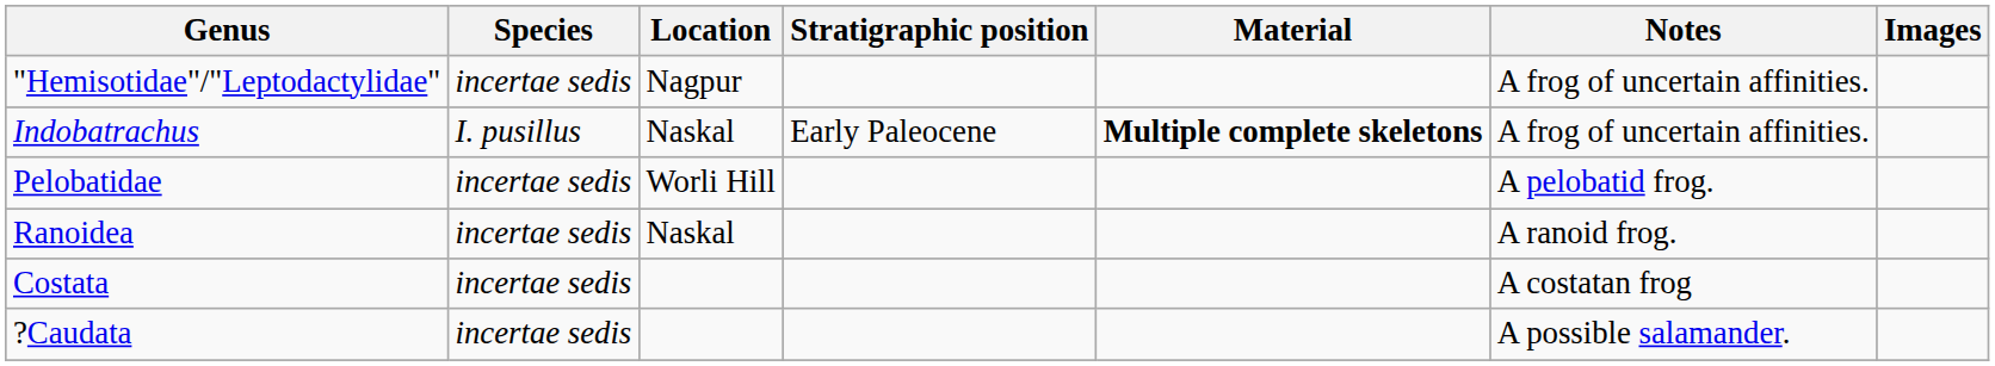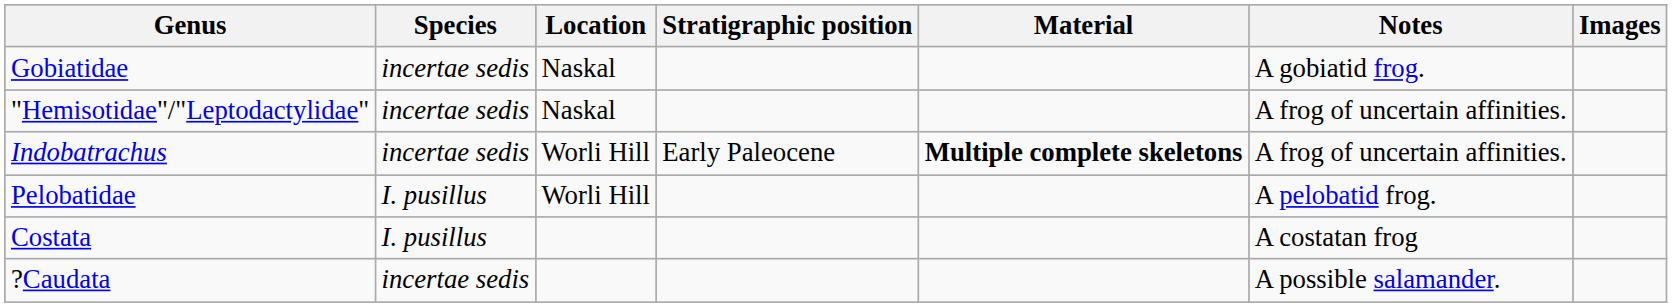 <table class="wikitable" align="center">
 <tr>
 <th>Genus</th>
 <th>Species</th>
 <th>Location</th>
 <th>Stratigraphic position</th>
 <th>Material</th>
 <th>Notes</th>
 <th>Images</th>
 </tr>
 <tr>
+<td><a href='#'>Gobiatidae</a></td>
+<td><em>incertae sedis</em></td>
+<td>Naskal</td>
+<td></td>
+<td></td>
+<td>A gobiatid <a href='#'>frog</a>.</td>
+<td></td>
+</tr>
+<tr>
 <td>"<a href='#'>Hemisotidae</a>"/"<a href='#'>Leptodactylidae</a>"</td>
 <td><em>incertae sedis</em></td>
-<td>Nagpur</td>
+<td>Naskal</td>
 <td></td>
 <td></td>
 <td>A frog of uncertain affinities.</td>
 <td></td>
 </tr>
 <tr>
 <td><em><a href='#'>Indobatrachus</a></em></td>
-<td><em>I. pusillus</em></td>
-<td>Naskal</td>
+<td><em>incertae sedis</em></td>
+<td>Worli Hill</td>
 <td>Early Paleocene</td>
 <td><strong>Multiple complete skeletons</strong></td>
 <td>A frog of uncertain affinities.</td>
 <td></td>
 </tr>
 <tr>
 <td><a href='#'>Pelobatidae</a></td>
-<td><em>incertae sedis</em></td>
+<td><em>I. pusillus</em></td>
 <td>Worli Hill</td>
 <td></td>
 <td></td>
 <td>A <a href='#'>pelobatid</a> frog.</td>
 <td></td>
 </tr>
 <tr>
-<td><a href='#'>Ranoidea</a></td>
-<td><em>incertae sedis</em></td>
-<td>Naskal</td>
-<td></td>
-<td></td>
-<td>A ranoid frog.</td>
-<td></td>
-</tr>
-<tr>
 <td><a href='#'>Costata</a></td>
-<td><em>incertae sedis</em></td>
+<td><em>I. pusillus</em></td>
 <td></td>
 <td></td>
 <td></td>
 <td>A costatan frog</td>
 <td></td>
 </tr>
 <tr>
 <td>?<a href='#'>Caudata</a></td>
 <td><em>incertae sedis</em></td>
 <td></td>
 <td></td>
 <td></td>
 <td>A possible <a href='#'>salamander</a>.</td>
 <td></td>
 </tr>
 </table>
